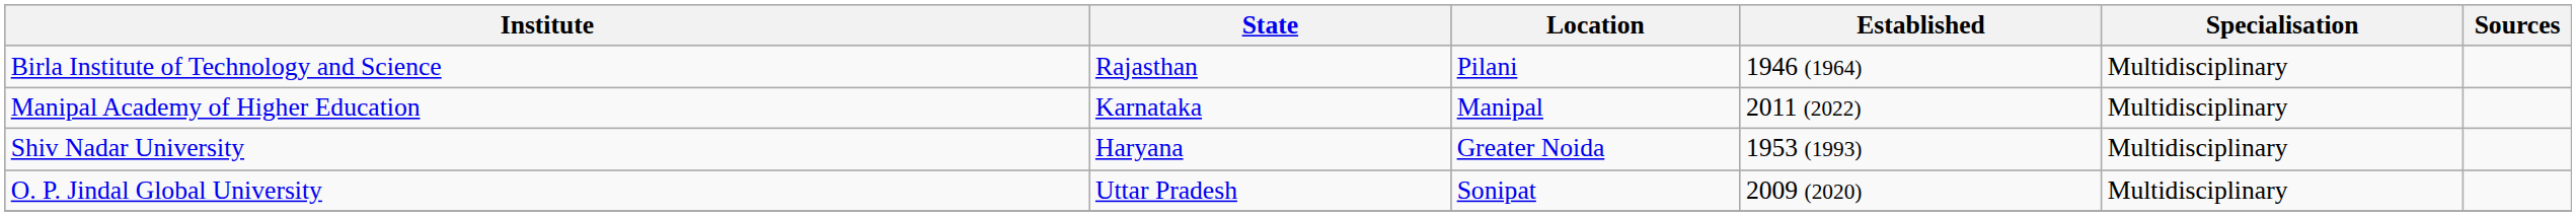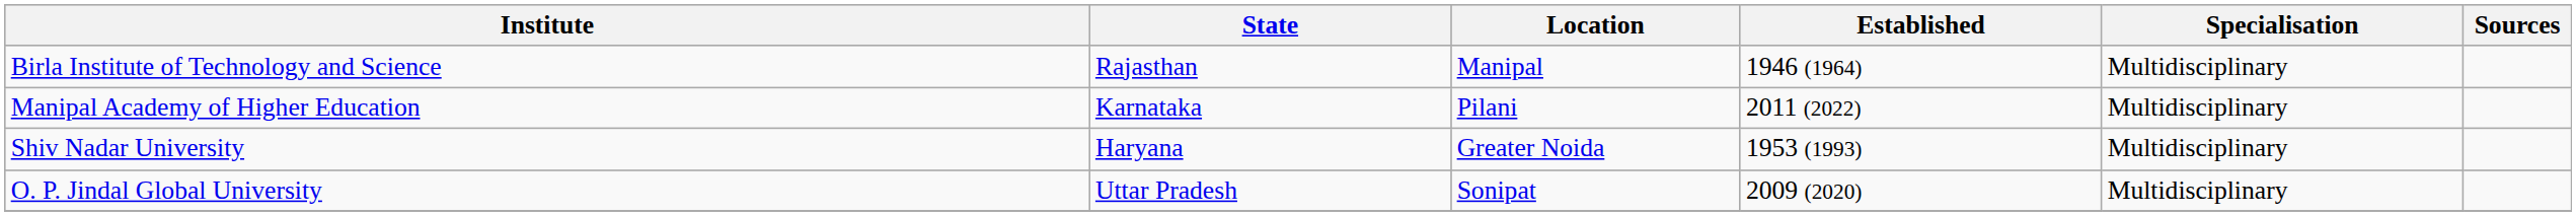 <table class="wikitable sortable plainrowheaders" style="text-align:left; width:100%;">
 <tr>
 <th scope="col" style="width: 30%;">Institute</th>
 <th scope="col" style="width: 10%;"><a href='#'>State</a></th>
 <th scope="col" style="width: 8%;">Location</th>
 <th scope="col" style="width: 10%;">Established</th>
 <th scope="col" style="width: 10%;">Specialisation</th>
 <th scope="col" style="width: 1%;" class="unsortable">Sources</th>
 </tr>
 <tr>
 <td><a href='#'>Birla Institute of Technology and Science</a></td>
 <td><a href='#'>Rajasthan</a></td>
-<td><a href='#'>Pilani</a></td>
+<td><a href='#'>Manipal</a></td>
 <td>1946 <small>(1964)</small></td>
 <td>Multidisciplinary</td>
 <td></td>
 </tr>
 <tr>
 <td><a href='#'>Manipal Academy of Higher Education</a></td>
 <td><a href='#'>Karnataka</a></td>
-<td><a href='#'>Manipal</a></td>
+<td><a href='#'>Pilani</a></td>
 <td>2011 <small>(2022)</small></td>
 <td>Multidisciplinary</td>
 <td></td>
 </tr>
 <tr>
 <td><a href='#'>Shiv Nadar University</a></td>
 <td><a href='#'>Haryana</a></td>
 <td><a href='#'>Greater Noida</a></td>
 <td>1953 <small>(1993)</small></td>
 <td>Multidisciplinary</td>
 <td></td>
 </tr>
 <tr>
 <td><a href='#'>O. P. Jindal Global University</a></td>
 <td><a href='#'>Uttar Pradesh</a></td>
 <td><a href='#'>Sonipat</a></td>
 <td>2009 <small>(2020)</small></td>
 <td>Multidisciplinary</td>
 <td></td>
 </tr>
 <tr>
 </tr>
 </table>
